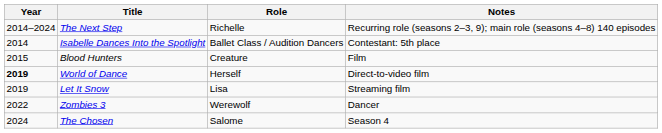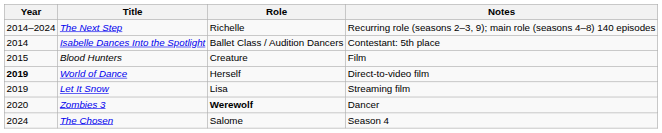 <table class="wikitable">
 <tr>
 <th>Year</th>
 <th>Title</th>
 <th>Role</th>
 <th>Notes</th>
 </tr>
 <tr>
 <td>2014–2024</td>
 <td><em><a href='#'>The Next Step</a></em></td>
 <td>Richelle</td>
 <td>Recurring role (seasons 2–3, 9); main role (seasons 4–8) 140 episodes</td>
 </tr>
 <tr>
 <td>2014</td>
 <td><em><a href='#'>Isabelle Dances Into the Spotlight</a></em></td>
 <td>Ballet Class / Audition Dancers</td>
 <td>Contestant: 5th place</td>
 </tr>
 <tr>
 <td>2015</td>
 <td><em>Blood Hunters</em></td>
 <td>Creature</td>
 <td>Film</td>
 </tr>
 <tr>
 <td><strong>2019</strong></td>
 <td><em><a href='#'>World of Dance</a></em></td>
 <td>Herself</td>
 <td>Direct-to-video film</td>
 </tr>
 <tr>
 <td>2019</td>
 <td><em><a href='#'>Let It Snow</a></em></td>
 <td>Lisa</td>
 <td>Streaming film</td>
 </tr>
 <tr>
-<td>2022</td>
+<td>2020</td>
 <td><em><a href='#'>Zombies 3</a></em></td>
-<td>Werewolf</td>
+<td><strong>Werewolf</strong></td>
 <td>Dancer</td>
 </tr>
 <tr>
 <td>2024</td>
 <td><em><a href='#'>The Chosen</a></em></td>
 <td>Salome</td>
 <td>Season 4</td>
 </tr>
 </table>
